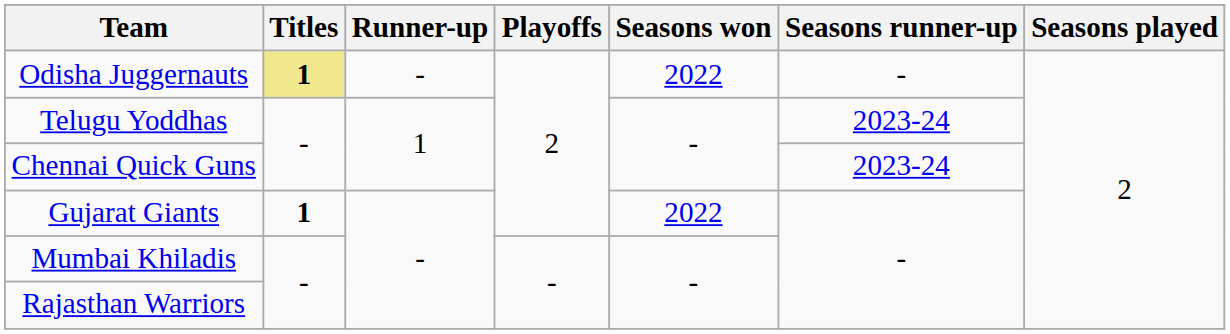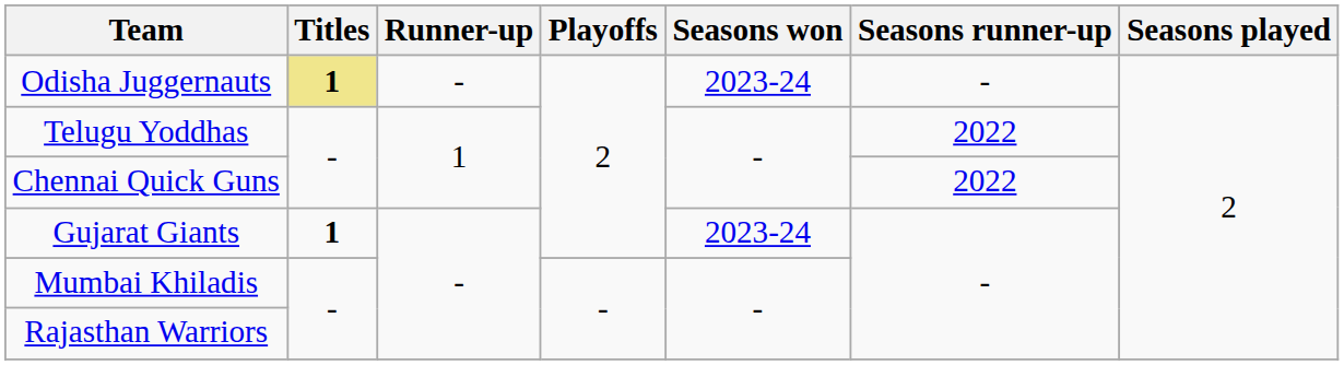 <table class="wikitable" style="text-align:center;">
 <tr>
 <th>Team</th>
 <th>Titles</th>
 <th>Runner-up</th>
 <th>Playoffs</th>
 <th>Seasons won</th>
 <th>Seasons runner-up</th>
 <th>Seasons played</th>
 </tr>
 <tr>
 <td><a href='#'>Odisha Juggernauts</a></td>
 <td style="background: khaki;"><strong>1</strong></td>
 <td>-</td>
 <td rowspan="4">2</td>
-<td><a href='#'>2022</a></td>
+<td><a href='#'>2023-24</a></td>
 <td>-</td>
 <td rowspan="6">2</td>
 </tr>
 <tr>
 <td><a href='#'>Telugu Yoddhas</a></td>
 <td rowspan="2">-</td>
 <td rowspan="2">1</td>
 <td rowspan="2">-</td>
-<td><a href='#'>2023-24</a></td>
+<td><a href='#'>2022</a></td>
 </tr>
 <tr>
 <td><a href='#'>Chennai Quick Guns</a></td>
-<td><a href='#'>2023-24</a></td>
+<td><a href='#'>2022</a></td>
 </tr>
 <tr>
 <td><a href='#'>Gujarat Giants</a></td>
 <td><strong>1</strong></td>
 <td rowspan="3">-</td>
-<td><a href='#'>2022</a></td>
+<td><a href='#'>2023-24</a></td>
 <td rowspan="3">-</td>
 </tr>
 <tr>
 <td><a href='#'>Mumbai Khiladis</a></td>
 <td rowspan="2">-</td>
 <td rowspan="2">-</td>
 <td rowspan="2">-</td>
 </tr>
 <tr>
 <td><a href='#'>Rajasthan Warriors</a></td>
 </tr>
 </table>
